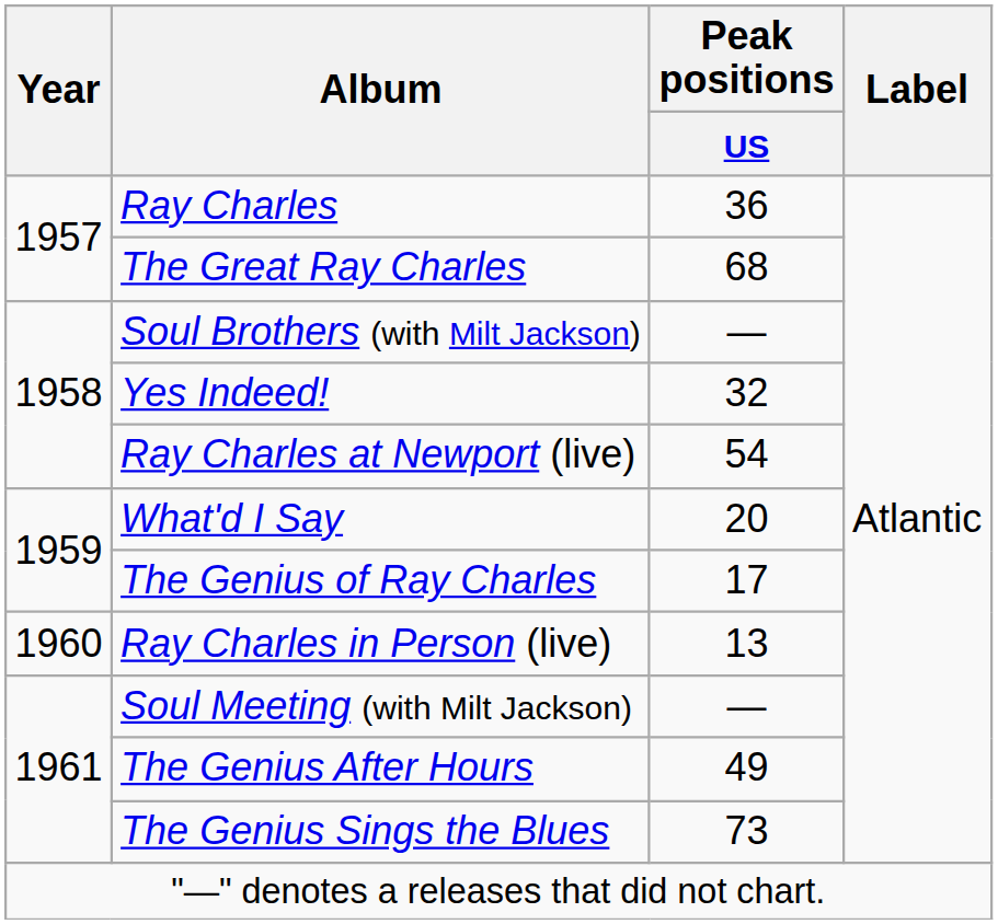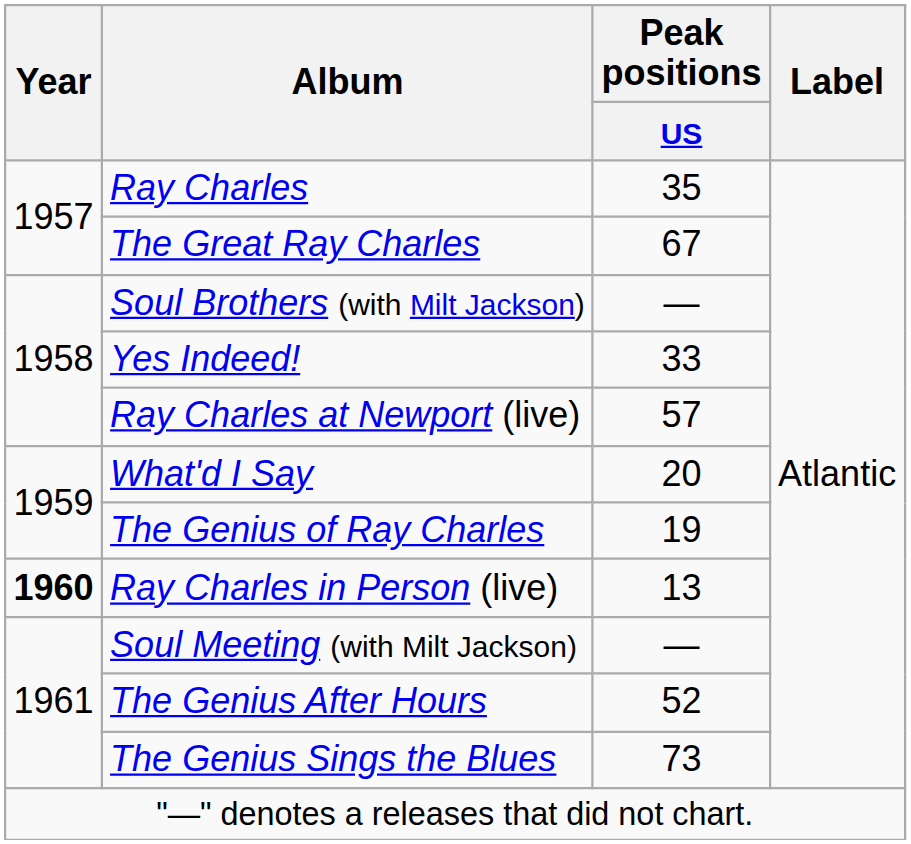 <table class="wikitable">
 <tr>
 <th scope="col" rowspan="2">Year</th>
 <th scope="col" rowspan="2">Album</th>
 <th scope="col">Peak positions</th>
 <th scope="col" rowspan="2">Label</th>
 </tr>
 <tr>
 <th width="50"><small><a href='#'>US</a></small><br></th>
 </tr>
 <tr>
 <td rowspan="2">1957</td>
 <td><em><a href='#'>Ray Charles</a></em></td>
-<td align="center">36</td>
+<td align="center">35</td>
 <td rowspan="11">Atlantic</td>
 </tr>
 <tr>
 <td><em><a href='#'>The Great Ray Charles</a></em></td>
-<td align="center">68</td>
+<td align="center">67</td>
 </tr>
 <tr>
 <td rowspan="3">1958</td>
 <td><em><a href='#'>Soul Brothers</a></em> <small>(with <a href='#'>Milt Jackson</a>)</small></td>
 <td align="center">—</td>
 </tr>
 <tr>
 <td><em><a href='#'>Yes Indeed!</a></em></td>
-<td align="center">32</td>
+<td align="center">33</td>
 </tr>
 <tr>
 <td><em><a href='#'>Ray Charles at Newport</a></em> (live)</td>
-<td align="center">54</td>
+<td align="center">57</td>
 </tr>
 <tr>
 <td rowspan="2">1959</td>
 <td><em><a href='#'>What'd I Say</a></em></td>
 <td align="center">20</td>
 </tr>
 <tr>
 <td><em><a href='#'>The Genius of Ray Charles</a></em></td>
-<td align="center">17</td>
+<td align="center">19</td>
 </tr>
 <tr>
-<td>1960</td>
+<td><strong>1960</strong></td>
 <td><em><a href='#'>Ray Charles in Person</a></em> (live)</td>
 <td align="center">13</td>
 </tr>
 <tr>
 <td rowspan="3">1961</td>
 <td><em><a href='#'>Soul Meeting</a></em> <small>(with Milt Jackson)</small></td>
 <td align="center">—</td>
 </tr>
 <tr>
 <td><em><a href='#'>The Genius After Hours</a></em></td>
-<td align="center">49</td>
+<td align="center">52</td>
 </tr>
 <tr>
 <td><em><a href='#'>The Genius Sings the Blues</a></em></td>
 <td align="center">73</td>
 </tr>
 <tr>
 <td align="center" colspan="4" style="font-size:90%">"—" denotes a releases that did not chart.</td>
 </tr>
 </table>
